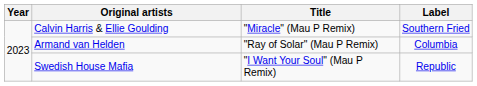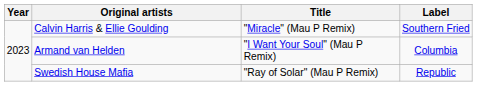 <table class="wikitable sortable plainrowheaders" style="text-align:center;">
 <tr>
 <th>Year</th>
 <th scope="col" style="width:20em;">Original artists</th>
 <th scope="col" style="width:15em;">Title</th>
 <th>Label</th>
 </tr>
 <tr>
 <td rowspan="3">2023</td>
 <td style="text-align:left;"><a href='#'>Calvin Harris</a> & <a href='#'>Ellie Goulding</a></td>
 <td style="text-align:left;">"<a href='#'>Miracle</a>" (Mau P Remix)</td>
 <td><a href='#'>Southern Fried</a></td>
 </tr>
 <tr>
 <td style="text-align:left;"><a href='#'>Armand van Helden</a></td>
-<td style="text-align:left;">"Ray of Solar" (Mau P Remix)</td>
+<td style="text-align:left;">"<a href='#'>I Want Your Soul</a>" (Mau P Remix)</td>
 <td><a href='#'>Columbia</a></td>
 </tr>
 <tr>
 <td style="text-align:left;"><a href='#'>Swedish House Mafia</a></td>
-<td style="text-align:left;">"<a href='#'>I Want Your Soul</a>" (Mau P Remix)</td>
+<td style="text-align:left;">"Ray of Solar" (Mau P Remix)</td>
 <td><a href='#'>Republic</a></td>
 </tr>
 </table>
